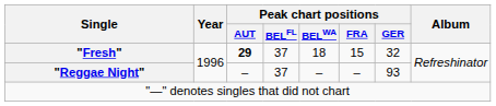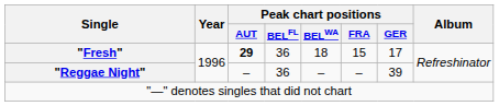 <table class="wikitable plainrowheaders" style="text-align:center;" border="1">
 <tr>
 <th scope="colw" rowspan="2" style="width:15em;">Single</th>
 <th scope="col" rowspan="2">Year</th>
 <th scope="col" colspan="5">Peak chart positions</th>
 <th scope="col" rowspan="2">Album</th>
 </tr>
 <tr>
 <th scope="col" style="width:3em;font-size:85%;"><a href='#'>AUT</a></th>
 <th scope="col" style="width:3em;font-size:85%;"><a href='#'>BEL<sup>FL</sup></a></th>
 <th scope="col" style="width:3em;font-size:85%;"><a href='#'>BEL<sup>WA</sup></a></th>
 <th scope="col" style="width:3em;font-size:85%;"><a href='#'>FRA</a></th>
 <th scope="col" style="width:3em;font-size:85%;"><a href='#'>GER</a></th>
 </tr>
 <tr>
 <th scope="row">"<a href='#'>Fresh</a>"</th>
 <td rowspan="2">1996</td>
 <td><strong>29</strong></td>
-<td>37</td>
+<td>36</td>
 <td>18</td>
 <td>15</td>
-<td>32</td>
+<td>17</td>
 <td rowspan="2"><em>Refreshinator</em></td>
 </tr>
 <tr>
 <th scope="row">"<a href='#'>Reggae Night</a>"</th>
 <td>–</td>
-<td>37</td>
+<td>36</td>
 <td>–</td>
 <td>–</td>
-<td>93</td>
+<td>39</td>
 </tr>
 <tr>
 <td colspan="8">"—" denotes singles that did not chart</td>
 </tr>
 </table>
